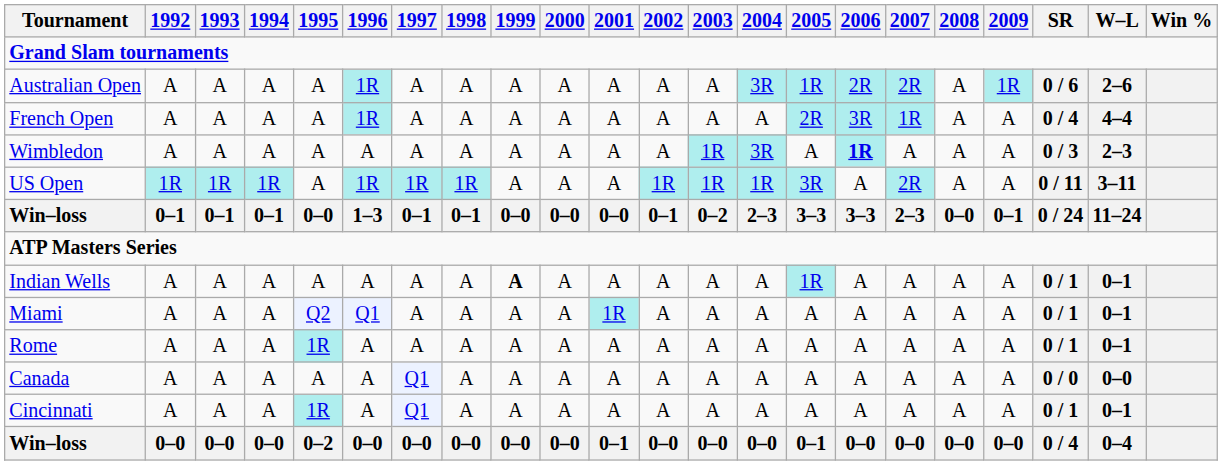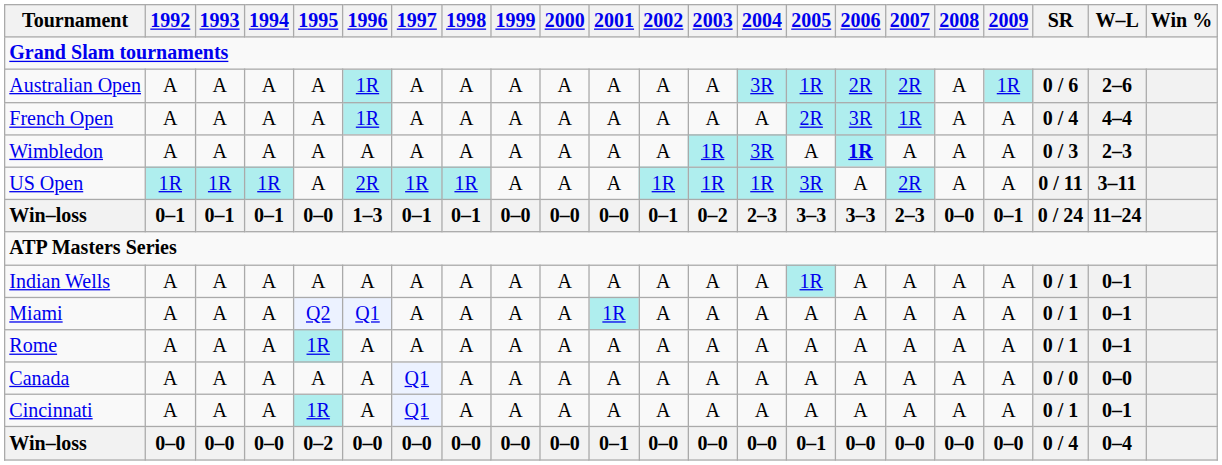 <table class=wikitable style=text-align:center;font-size:97%>
 <tr>
 <th>Tournament</th>
 <th><a href='#'>1992</a></th>
 <th><a href='#'>1993</a></th>
 <th><a href='#'>1994</a></th>
 <th><a href='#'>1995</a></th>
 <th><a href='#'>1996</a></th>
 <th><a href='#'>1997</a></th>
 <th><a href='#'>1998</a></th>
 <th><a href='#'>1999</a></th>
 <th><a href='#'>2000</a></th>
 <th><a href='#'>2001</a></th>
 <th><a href='#'>2002</a></th>
 <th><a href='#'>2003</a></th>
 <th><a href='#'>2004</a></th>
 <th><a href='#'>2005</a></th>
 <th><a href='#'>2006</a></th>
 <th><a href='#'>2007</a></th>
 <th><a href='#'>2008</a></th>
 <th><a href='#'>2009</a></th>
 <th>SR</th>
 <th>W–L</th>
 <th>Win %</th>
 </tr>
 <tr>
 <td colspan=23 align=left><strong><a href='#'>Grand Slam tournaments</a></strong></td>
 </tr>
 <tr>
 <td align=left><a href='#'>Australian Open</a></td>
 <td>A</td>
 <td>A</td>
 <td>A</td>
 <td>A</td>
 <td bgcolor=afeeee><a href='#'>1R</a></td>
 <td>A</td>
 <td>A</td>
 <td>A</td>
 <td>A</td>
 <td>A</td>
 <td>A</td>
 <td>A</td>
 <td bgcolor=afeeee><a href='#'>3R</a></td>
 <td bgcolor=afeeee><a href='#'>1R</a></td>
 <td bgcolor=afeeee><a href='#'>2R</a></td>
 <td bgcolor=afeeee><a href='#'>2R</a></td>
 <td>A</td>
 <td bgcolor=afeeee><a href='#'>1R</a></td>
 <th>0 / 6</th>
 <th>2–6</th>
 <th></th>
 </tr>
 <tr>
 <td align=left><a href='#'>French Open</a></td>
 <td>A</td>
 <td>A</td>
 <td>A</td>
 <td>A</td>
 <td bgcolor=afeeee><a href='#'>1R</a></td>
 <td>A</td>
 <td>A</td>
 <td>A</td>
 <td>A</td>
 <td>A</td>
 <td>A</td>
 <td>A</td>
 <td>A</td>
 <td bgcolor=afeeee><a href='#'>2R</a></td>
 <td bgcolor=afeeee><a href='#'>3R</a></td>
 <td bgcolor=afeeee><a href='#'>1R</a></td>
 <td>A</td>
 <td>A</td>
 <th>0 / 4</th>
 <th>4–4</th>
 <th></th>
 </tr>
 <tr>
 <td align=left><a href='#'>Wimbledon</a></td>
 <td>A</td>
 <td>A</td>
 <td>A</td>
 <td>A</td>
 <td>A</td>
 <td>A</td>
 <td>A</td>
 <td>A</td>
 <td>A</td>
 <td>A</td>
 <td>A</td>
 <td bgcolor=afeeee><a href='#'>1R</a></td>
 <td bgcolor=afeeee><a href='#'>3R</a></td>
 <td>A</td>
 <td bgcolor=afeeee><strong><a href='#'>1R</a></strong></td>
 <td>A</td>
 <td>A</td>
 <td>A</td>
 <th>0 / 3</th>
 <th>2–3</th>
 <th></th>
 </tr>
 <tr>
 <td align=left><a href='#'>US Open</a></td>
 <td bgcolor=afeeee><a href='#'>1R</a></td>
 <td bgcolor=afeeee><a href='#'>1R</a></td>
 <td bgcolor=afeeee><a href='#'>1R</a></td>
 <td>A</td>
-<td bgcolor=afeeee><a href='#'>1R</a></td>
+<td bgcolor=afeeee><a href='#'>2R</a></td>
 <td bgcolor=afeeee><a href='#'>1R</a></td>
 <td bgcolor=afeeee><a href='#'>1R</a></td>
 <td>A</td>
 <td>A</td>
 <td>A</td>
 <td bgcolor=afeeee><a href='#'>1R</a></td>
 <td bgcolor=afeeee><a href='#'>1R</a></td>
 <td bgcolor=afeeee><a href='#'>1R</a></td>
 <td bgcolor=afeeee><a href='#'>3R</a></td>
 <td>A</td>
 <td bgcolor=afeeee><a href='#'>2R</a></td>
 <td>A</td>
 <td>A</td>
 <th>0 / 11</th>
 <th>3–11</th>
 <th></th>
 </tr>
 <tr>
 <th style=text-align:left>Win–loss</th>
 <th>0–1</th>
 <th>0–1</th>
 <th>0–1</th>
 <th>0–0</th>
 <th>1–3</th>
 <th>0–1</th>
 <th>0–1</th>
 <th>0–0</th>
 <th>0–0</th>
 <th>0–0</th>
 <th>0–1</th>
 <th>0–2</th>
 <th>2–3</th>
 <th>3–3</th>
 <th>3–3</th>
 <th>2–3</th>
 <th>0–0</th>
 <th>0–1</th>
 <th>0 / 24</th>
 <th>11–24</th>
 <th></th>
 </tr>
 <tr>
 <td colspan=23 align=left><strong>ATP Masters Series</strong></td>
 </tr>
 <tr>
 <td align=left><a href='#'>Indian Wells</a></td>
 <td>A</td>
 <td>A</td>
 <td>A</td>
 <td>A</td>
 <td>A</td>
 <td>A</td>
 <td>A</td>
-<td><strong>A</strong></td>
+<td>A</td>
 <td>A</td>
 <td>A</td>
 <td>A</td>
 <td>A</td>
 <td>A</td>
 <td bgcolor=afeeee><a href='#'>1R</a></td>
 <td>A</td>
 <td>A</td>
 <td>A</td>
 <td>A</td>
 <th>0 / 1</th>
 <th>0–1</th>
 <th></th>
 </tr>
 <tr>
 <td align=left><a href='#'>Miami</a></td>
 <td>A</td>
 <td>A</td>
 <td>A</td>
 <td bgcolor=ecf2ff><a href='#'>Q2</a></td>
 <td bgcolor=ecf2ff><a href='#'>Q1</a></td>
 <td>A</td>
 <td>A</td>
 <td>A</td>
 <td>A</td>
 <td bgcolor=afeeee><a href='#'>1R</a></td>
 <td>A</td>
 <td>A</td>
 <td>A</td>
 <td>A</td>
 <td>A</td>
 <td>A</td>
 <td>A</td>
 <td>A</td>
 <th>0 / 1</th>
 <th>0–1</th>
 <th></th>
 </tr>
 <tr>
 <td align=left><a href='#'>Rome</a></td>
 <td>A</td>
 <td>A</td>
 <td>A</td>
 <td bgcolor=afeeee><a href='#'>1R</a></td>
 <td>A</td>
 <td>A</td>
 <td>A</td>
 <td>A</td>
 <td>A</td>
 <td>A</td>
 <td>A</td>
 <td>A</td>
 <td>A</td>
 <td>A</td>
 <td>A</td>
 <td>A</td>
 <td>A</td>
 <td>A</td>
 <th>0 / 1</th>
 <th>0–1</th>
 <th></th>
 </tr>
 <tr>
 <td align=left><a href='#'>Canada</a></td>
 <td>A</td>
 <td>A</td>
 <td>A</td>
 <td>A</td>
 <td>A</td>
 <td bgcolor=ecf2ff><a href='#'>Q1</a></td>
 <td>A</td>
 <td>A</td>
 <td>A</td>
 <td>A</td>
 <td>A</td>
 <td>A</td>
 <td>A</td>
 <td>A</td>
 <td>A</td>
 <td>A</td>
 <td>A</td>
 <td>A</td>
 <th>0 / 0</th>
 <th>0–0</th>
 <th></th>
 </tr>
 <tr>
 <td align=left><a href='#'>Cincinnati</a></td>
 <td>A</td>
 <td>A</td>
 <td>A</td>
 <td bgcolor=afeeee><a href='#'>1R</a></td>
 <td>A</td>
 <td bgcolor=ecf2ff><a href='#'>Q1</a></td>
 <td>A</td>
 <td>A</td>
 <td>A</td>
 <td>A</td>
 <td>A</td>
 <td>A</td>
 <td>A</td>
 <td>A</td>
 <td>A</td>
 <td>A</td>
 <td>A</td>
 <td>A</td>
 <th>0 / 1</th>
 <th>0–1</th>
 <th></th>
 </tr>
 <tr>
 <th style=text-align:left>Win–loss</th>
 <th>0–0</th>
 <th>0–0</th>
 <th>0–0</th>
 <th>0–2</th>
 <th>0–0</th>
 <th>0–0</th>
 <th>0–0</th>
 <th>0–0</th>
 <th>0–0</th>
 <th>0–1</th>
 <th>0–0</th>
 <th>0–0</th>
 <th>0–0</th>
 <th>0–1</th>
 <th>0–0</th>
 <th>0–0</th>
 <th>0–0</th>
 <th>0–0</th>
 <th>0 / 4</th>
 <th>0–4</th>
 <th></th>
 </tr>
 </table>
